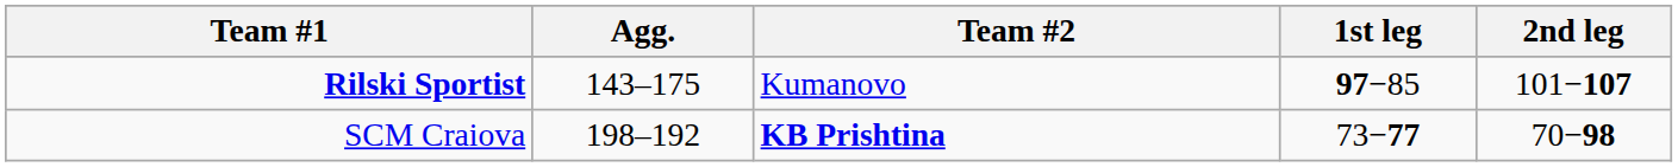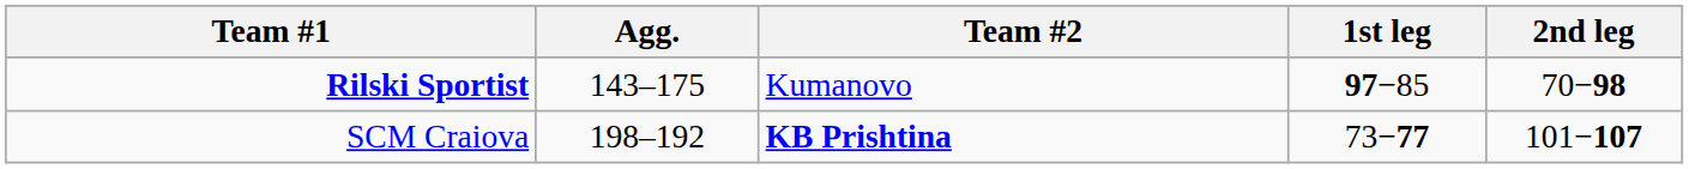 <table class=wikitable style="text-align:center">
 <tr>
 <th width=250>Team #1</th>
 <th width=100>Agg.</th>
 <th width=250>Team #2</th>
 <th width=88>1st leg</th>
 <th width=88>2nd leg</th>
 </tr>
 <tr>
 <td align=right><strong><a href='#'>Rilski Sportist</a></strong> </td>
 <td>143–175</td>
 <td align=left> <a href='#'>Kumanovo</a></td>
 <td><strong>97</strong>−85</td>
-<td>101−<strong>107</strong></td>
+<td>70−<strong>98</strong></td>
 </tr>
 <tr>
 <td align=right><a href='#'>SCM Craiova</a> </td>
 <td>198–192</td>
 <td align=left> <strong><a href='#'>KB Prishtina</a></strong></td>
 <td>73−<strong>77</strong></td>
-<td>70−<strong>98</strong></td>
+<td>101−<strong>107</strong></td>
 </tr>
 </table>
